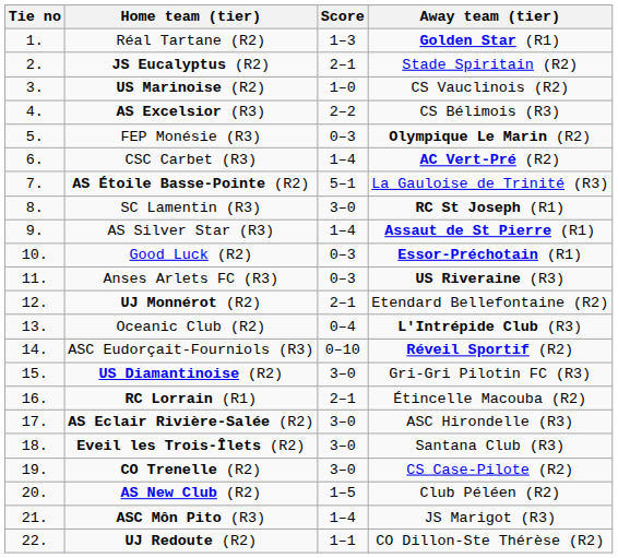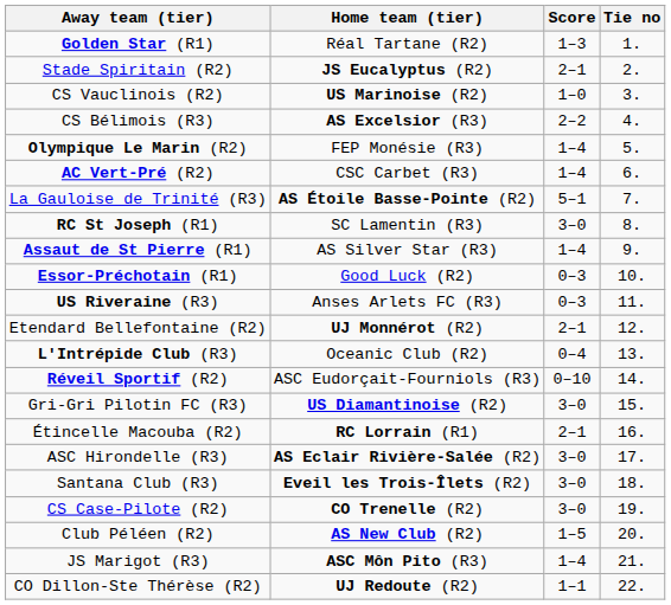 <table class="wikitable" style="text-align: center">
 <tr>
-<th>Tie no</th>
+<th>Away team (tier)</th>
 <th>Home team (tier)</th>
 <th>Score</th>
-<th>Away team (tier)</th>
+<th>Tie no</th>
 </tr>
 <tr>
-<td>1.</td>
+<td><strong><a href='#'>Golden Star</a></strong> (R1) </td>
 <td> Réal Tartane (R2)</td>
 <td>1–3</td>
-<td><strong><a href='#'>Golden Star</a></strong> (R1) </td>
+<td>1.</td>
 </tr>
 <tr>
-<td>2.</td>
+<td><a href='#'>Stade Spiritain</a> (R2) </td>
 <td> <strong>JS Eucalyptus</strong> (R2)</td>
 <td>2–1</td>
-<td><a href='#'>Stade Spiritain</a> (R2) </td>
+<td>2.</td>
 </tr>
 <tr>
-<td>3.</td>
+<td>CS Vauclinois (R2) </td>
 <td> <strong>US Marinoise</strong> (R2)</td>
 <td>1–0 </td>
-<td>CS Vauclinois (R2) </td>
+<td>3.</td>
 </tr>
 <tr>
-<td>4.</td>
+<td>CS Bélimois (R3) </td>
 <td> <strong>AS Excelsior</strong> (R3)</td>
 <td>2–2 </td>
-<td>CS Bélimois (R3) </td>
+<td>4.</td>
 </tr>
 <tr>
+<td><strong>Olympique Le Marin</strong> (R2) </td>
+<td> FEP Monésie (R3)</td>
+<td>1–4</td>
 <td>5.</td>
-<td> FEP Monésie (R3)</td>
-<td>0–3</td>
-<td><strong>Olympique Le Marin</strong> (R2) </td>
 </tr>
 <tr>
-<td>6.</td>
+<td><strong><a href='#'>AC Vert-Pré</a></strong> (R2) </td>
 <td> CSC Carbet (R3)</td>
 <td>1–4</td>
-<td><strong><a href='#'>AC Vert-Pré</a></strong> (R2) </td>
+<td>6.</td>
 </tr>
 <tr>
-<td>7.</td>
+<td><a href='#'>La Gauloise de Trinité</a> (R3) </td>
 <td> <strong>AS Étoile Basse-Pointe</strong> (R2)</td>
 <td>5–1</td>
-<td><a href='#'>La Gauloise de Trinité</a> (R3) </td>
+<td>7.</td>
 </tr>
 <tr>
-<td>8.</td>
+<td><strong>RC St Joseph</strong> (R1) </td>
 <td> SC Lamentin (R3)</td>
 <td>3–0</td>
-<td><strong>RC St Joseph</strong> (R1) </td>
+<td>8.</td>
 </tr>
 <tr>
-<td>9.</td>
+<td><strong><a href='#'>Assaut de St Pierre</a></strong> (R1) </td>
 <td> AS Silver Star (R3)</td>
 <td>1–4</td>
-<td><strong><a href='#'>Assaut de St Pierre</a></strong> (R1) </td>
+<td>9.</td>
 </tr>
 <tr>
-<td>10.</td>
+<td><strong><a href='#'>Essor-Préchotain</a></strong> (R1) </td>
 <td> <a href='#'>Good Luck</a> (R2)</td>
 <td>0–3</td>
-<td><strong><a href='#'>Essor-Préchotain</a></strong> (R1) </td>
+<td>10.</td>
 </tr>
 <tr>
-<td>11.</td>
+<td><strong>US Riveraine</strong> (R3) </td>
 <td> Anses Arlets FC (R3)</td>
 <td>0–3</td>
-<td><strong>US Riveraine</strong> (R3) </td>
+<td>11.</td>
 </tr>
 <tr>
-<td>12.</td>
+<td>Etendard Bellefontaine (R2) </td>
 <td> <strong>UJ Monnérot</strong> (R2)</td>
 <td>2–1 </td>
-<td>Etendard Bellefontaine (R2) </td>
+<td>12.</td>
 </tr>
 <tr>
-<td>13.</td>
+<td><strong>L'Intrépide Club</strong> (R3) </td>
 <td> Oceanic Club (R2)</td>
 <td>0–4</td>
-<td><strong>L'Intrépide Club</strong> (R3) </td>
+<td>13.</td>
 </tr>
 <tr>
-<td>14.</td>
+<td><strong><a href='#'>Réveil Sportif</a></strong> (R2) </td>
 <td> ASC Eudorçait-Fourniols (R3)</td>
 <td>0–10</td>
-<td><strong><a href='#'>Réveil Sportif</a></strong> (R2) </td>
+<td>14.</td>
 </tr>
 <tr>
-<td>15.</td>
+<td>Gri-Gri Pilotin FC (R3) </td>
 <td> <strong><a href='#'>US Diamantinoise</a></strong> (R2)</td>
 <td>3–0</td>
-<td>Gri-Gri Pilotin FC (R3) </td>
+<td>15.</td>
 </tr>
 <tr>
-<td>16.</td>
+<td>Étincelle Macouba (R2) </td>
 <td> <strong>RC Lorrain</strong> (R1)</td>
 <td>2–1</td>
-<td>Étincelle Macouba (R2) </td>
+<td>16.</td>
 </tr>
 <tr>
-<td>17.</td>
+<td>ASC Hirondelle (R3) </td>
 <td> <strong>AS Eclair Rivière-Salée</strong> (R2)</td>
 <td>3–0</td>
-<td>ASC Hirondelle (R3) </td>
+<td>17.</td>
 </tr>
 <tr>
-<td>18.</td>
+<td>Santana Club (R3) </td>
 <td> <strong>Eveil les Trois-Îlets</strong> (R2)</td>
 <td>3–0</td>
-<td>Santana Club (R3) </td>
+<td>18.</td>
 </tr>
 <tr>
-<td>19.</td>
+<td><a href='#'>CS Case-Pilote</a> (R2) </td>
 <td> <strong>CO Trenelle</strong> (R2)</td>
 <td>3–0</td>
-<td><a href='#'>CS Case-Pilote</a> (R2) </td>
+<td>19.</td>
 </tr>
 <tr>
-<td>20.</td>
+<td>Club Péléen (R2) </td>
 <td> <strong><a href='#'>AS New Club</a></strong> (R2)</td>
 <td>1–5</td>
-<td>Club Péléen (R2) </td>
+<td>20.</td>
 </tr>
 <tr>
-<td>21.</td>
+<td>JS Marigot (R3) </td>
 <td> <strong>ASC Môn Pito</strong> (R3)</td>
 <td>1–4</td>
-<td>JS Marigot (R3) </td>
+<td>21.</td>
 </tr>
 <tr>
-<td>22.</td>
+<td>CO Dillon-Ste Thérèse (R2) </td>
 <td> <strong>UJ Redoute</strong> (R2)</td>
 <td>1–1 </td>
-<td>CO Dillon-Ste Thérèse (R2) </td>
+<td>22.</td>
 </tr>
 </table>
